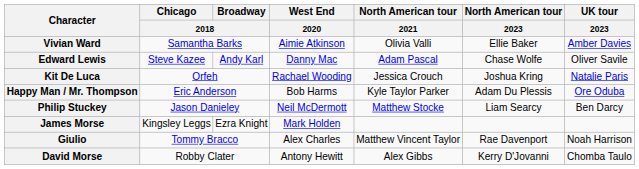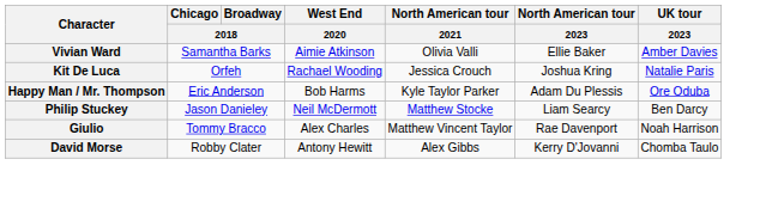 <table class="wikitable" style="width:100;">
 <tr>
 <th rowspan="2">Character</th>
 <th>Chicago</th>
 <th>Broadway</th>
 <th>West End</th>
 <th>North American tour</th>
 <th>North American tour</th>
 <th>UK tour</th>
 </tr>
 <tr>
 <th colspan="2"><small>2018</small> </th>
 <th><small>2020</small> </th>
 <th><small>2021</small> </th>
 <th><small>2023</small></th>
 <th><small>2023</small> </th>
 </tr>
 <tr>
 <th>Vivian Ward</th>
 <td colspan=2 align=center><a href='#'>Samantha Barks</a></td>
 <td colspan=1 align=center><a href='#'>Aimie Atkinson</a></td>
 <td colspan=1 align=center>Olivia Valli</td>
 <td colspan=1 align=center>Ellie Baker</td>
 <td colspan=1 align=center><a href='#'>Amber Davies</a></td>
 </tr>
 <tr>
-<th>Edward Lewis</th>
-<td colspan=1 align=center><a href='#'>Steve Kazee</a></td>
-<td colspan=1 align=center><a href='#'>Andy Karl</a></td>
-<td colspan=1 align=center><a href='#'>Danny Mac</a></td>
-<td colspan=1 align=center><a href='#'>Adam Pascal</a></td>
-<td colspan=1 align=center>Chase Wolfe</td>
-<td colspan=1 align=center>Oliver Savile</td>
-</tr>
-<tr>
 <th>Kit De Luca</th>
 <td colspan="2" align="center"><a href='#'>Orfeh</a></td>
 <td colspan=1 align=center><a href='#'>Rachael Wooding</a></td>
 <td colspan=1 align=center>Jessica Crouch</td>
 <td colspan=1 align=center>Joshua Kring</td>
 <td colspan=1 align=center><a href='#'>Natalie Paris</a></td>
 </tr>
 <tr>
 <th>Happy Man / Mr. Thompson</th>
 <td colspan="2" align="center"><a href='#'>Eric Anderson</a></td>
 <td colspan=1 align=center>Bob Harms</td>
 <td colspan=1 align=center>Kyle Taylor Parker</td>
 <td colspan=1 align=center>Adam Du Plessis</td>
 <td colspan=1 align=center><a href='#'>Ore Oduba</a></td>
 </tr>
 <tr>
 <th>Philip Stuckey</th>
 <td colspan=2 align=center><a href='#'>Jason Danieley</a></td>
 <td colspan=1 align=center><a href='#'>Neil McDermott</a></td>
 <td colspan=1 align=center><a href='#'>Matthew Stocke</a></td>
 <td colspan=1 align=center>Liam Searcy</td>
 <td colspan=1 align=center>Ben Darcy</td>
 </tr>
 <tr>
-<th>James Morse</th>
-<td colspan=1 align=center>Kingsley Leggs</td>
-<td colspan=1 align=center>Ezra Knight</td>
-<td colspan=1 align=center><a href='#'>Mark Holden</a></td>
-<td></td>
-<td></td>
-<td></td>
-</tr>
-<tr>
 <th>Giulio</th>
 <td colspan=2 align=center><a href='#'>Tommy Bracco</a></td>
 <td colspan=1 align=center>Alex Charles</td>
 <td colspan=1 align=center>Matthew Vincent Taylor</td>
 <td colspan=1 align=center>Rae Davenport</td>
 <td colspan=1 align=center>Noah Harrison</td>
 </tr>
 <tr>
 <th>David Morse</th>
 <td colspan="2" align="center">Robby Clater</td>
 <td colspan=1 align=center>Antony Hewitt</td>
 <td colspan=1 align=center>Alex Gibbs</td>
 <td colspan=1 align=center>Kerry D'Jovanni</td>
 <td colspan=1 align=center>Chomba Taulo</td>
 </tr>
 </table>
